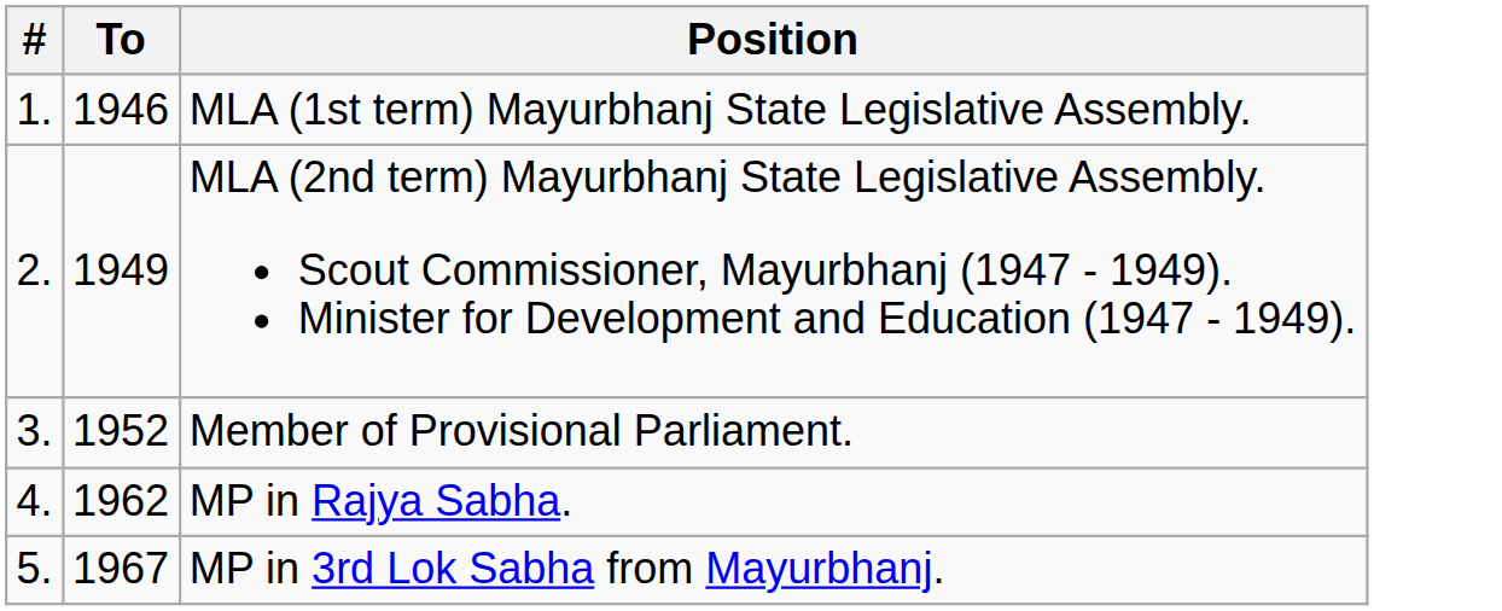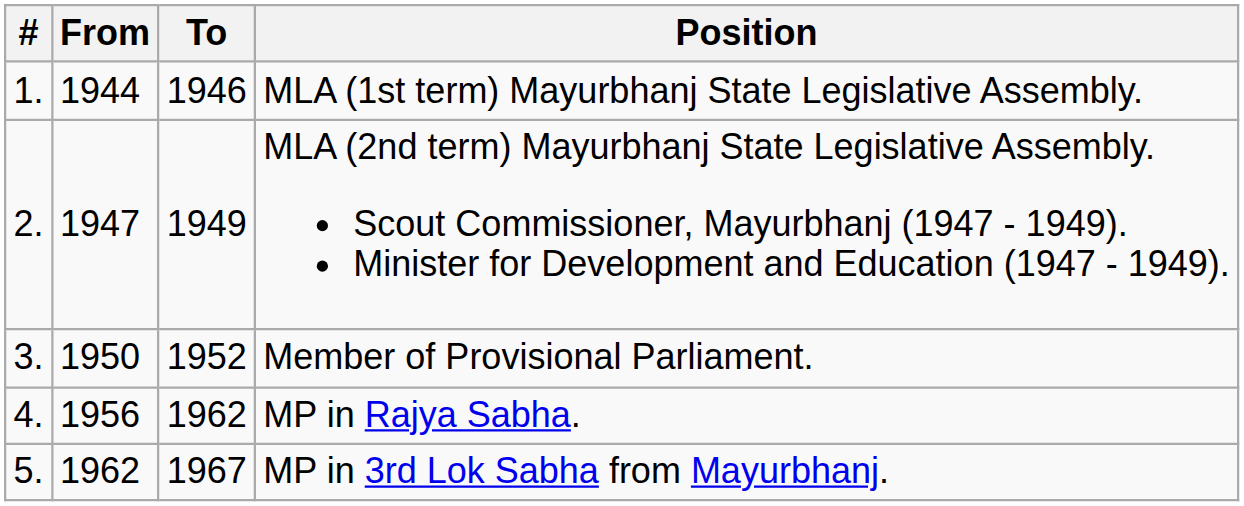 <table class="wikitable">
 <tr>
 <th>#</th>
+<th>From</th>
 <th>To</th>
 <th>Position</th>
 </tr>
 <tr>
 <td>1.</td>
+<td>1944</td>
 <td>1946</td>
 <td>MLA (1st term) Mayurbhanj State Legislative Assembly.</td>
 </tr>
 <tr>
 <td>2.</td>
+<td>1947</td>
 <td>1949</td>
 <td>MLA (2nd term) Mayurbhanj State Legislative Assembly.<br><ul><li>Scout Commissioner, Mayurbhanj (1947 - 1949).</li><li>Minister for Development and Education (1947 - 1949).</li></ul></td>
 </tr>
 <tr>
 <td>3.</td>
+<td>1950</td>
 <td>1952</td>
 <td>Member of Provisional Parliament.</td>
 </tr>
 <tr>
 <td>4.</td>
+<td>1956</td>
 <td>1962</td>
 <td>MP in <a href='#'>Rajya Sabha</a>.</td>
 </tr>
 <tr>
 <td>5.</td>
+<td>1962</td>
 <td>1967</td>
 <td>MP in <a href='#'>3rd Lok Sabha</a> from <a href='#'>Mayurbhanj</a>.</td>
 </tr>
 </table>
